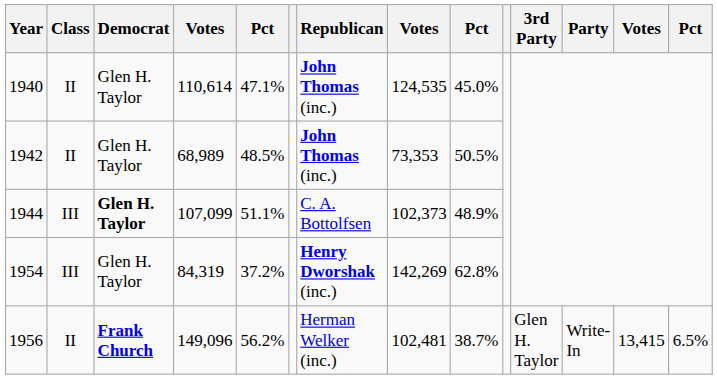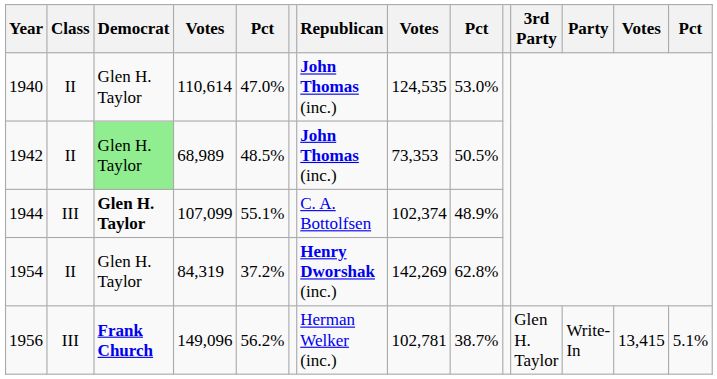 <table class="wikitable" style="margin:0.5em ; font-size:95%">
 <tr>
 <th>Year</th>
 <th>Class</th>
 <th>Democrat</th>
 <th>Votes</th>
 <th>Pct</th>
 <th></th>
 <th>Republican</th>
 <th>Votes</th>
 <th>Pct</th>
 <th></th>
 <th>3rd Party</th>
 <th>Party</th>
 <th>Votes</th>
 <th>Pct</th>
 </tr>
 <tr>
 <td>1940</td>
 <td align=center>II</td>
 <td>Glen H. Taylor</td>
 <td>110,614</td>
-<td>47.1%</td>
+<td>47.0%</td>
 <td></td>
 <td><strong><a href='#'>John Thomas</a></strong> (inc.)</td>
 <td>124,535</td>
-<td>45.0%</td>
+<td>53.0%</td>
 <td rowspan=4></td>
 <td colspan=4 rowspan=4></td>
 </tr>
 <tr>
 <td>1942</td>
 <td align=center>II</td>
-<td>Glen H. Taylor</td>
+<td style="background: lightgreen;">Glen H. Taylor</td>
 <td>68,989</td>
 <td>48.5%</td>
 <td></td>
 <td><strong><a href='#'>John Thomas</a></strong> (inc.)</td>
 <td>73,353</td>
 <td>50.5%</td>
 </tr>
 <tr>
 <td>1944</td>
 <td align=center>III</td>
 <td><strong>Glen H. Taylor</strong></td>
 <td>107,099</td>
-<td>51.1%</td>
+<td>55.1%</td>
 <td></td>
 <td><a href='#'>C. A. Bottolfsen</a></td>
-<td>102,373</td>
+<td>102,374</td>
 <td>48.9%</td>
 </tr>
 <tr>
 <td>1954</td>
-<td align=center>III</td>
+<td align=center>II</td>
 <td>Glen H. Taylor</td>
 <td>84,319</td>
 <td>37.2%</td>
 <td></td>
 <td><strong><a href='#'>Henry Dworshak</a></strong> (inc.)</td>
 <td>142,269</td>
 <td>62.8%</td>
 </tr>
 <tr>
 <td>1956</td>
-<td align=center>II</td>
+<td align=center>III</td>
 <td><strong><a href='#'>Frank Church</a></strong></td>
 <td>149,096</td>
 <td>56.2%</td>
 <td></td>
 <td><a href='#'>Herman Welker</a> (inc.)</td>
-<td>102,481</td>
+<td>102,781</td>
 <td>38.7%</td>
 <td></td>
 <td>Glen H. Taylor</td>
 <td>Write-In</td>
 <td>13,415</td>
-<td>6.5%</td>
+<td>5.1%</td>
 </tr>
 </table>
